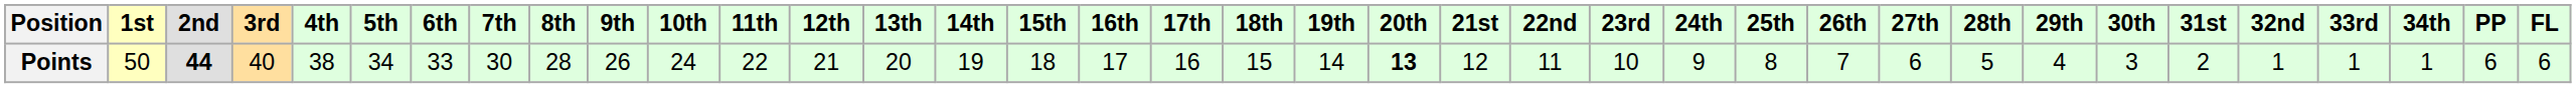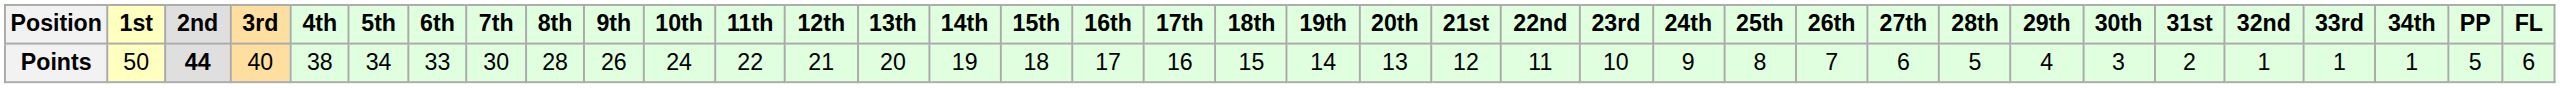 <table class="wikitable" style="font-size:75%; text-align:center">
 <tr>
 <th>Position</th>
 <td style="background:#ffffbf;"> <strong>1st</strong> </td>
 <td style="background:#dfdfdf;"> <strong>2nd</strong> </td>
 <td style="background:#ffdf9f;"> <strong>3rd</strong> </td>
 <td style="background:#dfffdf;"> <strong>4th</strong> </td>
 <td style="background:#dfffdf;"> <strong>5th</strong> </td>
 <td style="background:#dfffdf;"> <strong>6th</strong> </td>
 <td style="background:#dfffdf;"> <strong>7th</strong> </td>
 <td style="background:#dfffdf;"> <strong>8th</strong> </td>
 <td style="background:#dfffdf;"> <strong>9th</strong> </td>
 <td style="background:#dfffdf;"> <strong>10th</strong> </td>
 <td style="background:#dfffdf;"> <strong>11th</strong> </td>
 <td style="background:#dfffdf;"> <strong>12th</strong> </td>
 <td style="background:#dfffdf;"> <strong>13th</strong> </td>
 <td style="background:#dfffdf;"> <strong>14th</strong> </td>
 <td style="background:#dfffdf;"> <strong>15th</strong> </td>
 <td style="background:#dfffdf;"> <strong>16th</strong> </td>
 <td style="background:#dfffdf;"> <strong>17th</strong> </td>
 <td style="background:#dfffdf;"> <strong>18th</strong> </td>
 <td style="background:#dfffdf;"> <strong>19th</strong> </td>
 <td style="background:#dfffdf;"> <strong>20th</strong> </td>
 <td style="background:#dfffdf;"> <strong>21st</strong> </td>
 <td style="background:#dfffdf;"> <strong>22nd</strong> </td>
 <td style="background:#dfffdf;"> <strong>23rd</strong> </td>
 <td style="background:#dfffdf;"> <strong>24th</strong> </td>
 <td style="background:#dfffdf;"> <strong>25th</strong> </td>
 <td style="background:#dfffdf;"> <strong>26th</strong> </td>
 <td style="background:#dfffdf;"> <strong>27th</strong> </td>
 <td style="background:#dfffdf;"> <strong>28th</strong> </td>
 <td style="background:#dfffdf;"> <strong>29th</strong> </td>
 <td style="background:#dfffdf;"> <strong>30th</strong> </td>
 <td style="background:#dfffdf;"> <strong>31st</strong> </td>
 <td style="background:#dfffdf;"> <strong>32nd</strong> </td>
 <td style="background:#dfffdf;"> <strong>33rd</strong> </td>
 <td style="background:#dfffdf;"> <strong>34th</strong> </td>
 <td style="background:#dfffdf;"> <strong>PP</strong> </td>
 <td style="background:#dfffdf;"> <strong>FL</strong> </td>
 </tr>
 <tr>
 <th>Points</th>
 <td style="background:#ffffbf;">50</td>
 <td style="background:#dfdfdf;"><strong>44</strong></td>
 <td style="background:#ffdf9f;">40</td>
 <td style="background:#dfffdf;">38</td>
 <td style="background:#dfffdf;">34</td>
 <td style="background:#dfffdf;">33</td>
 <td style="background:#dfffdf;">30</td>
 <td style="background:#dfffdf;">28</td>
 <td style="background:#dfffdf;">26</td>
 <td style="background:#dfffdf;">24</td>
 <td style="background:#dfffdf;">22</td>
 <td style="background:#dfffdf;">21</td>
 <td style="background:#dfffdf;">20</td>
 <td style="background:#dfffdf;">19</td>
 <td style="background:#dfffdf;">18</td>
 <td style="background:#dfffdf;">17</td>
 <td style="background:#dfffdf;">16</td>
 <td style="background:#dfffdf;">15</td>
 <td style="background:#dfffdf;">14</td>
-<td style="background:#dfffdf;"><strong>13</strong></td>
+<td style="background:#dfffdf;">13</td>
 <td style="background:#dfffdf;">12</td>
 <td style="background:#dfffdf;">11</td>
 <td style="background:#dfffdf;">10</td>
 <td style="background:#dfffdf;">9</td>
 <td style="background:#dfffdf;">8</td>
 <td style="background:#dfffdf;">7</td>
 <td style="background:#dfffdf;">6</td>
 <td style="background:#dfffdf;">5</td>
 <td style="background:#dfffdf;">4</td>
 <td style="background:#dfffdf;">3</td>
 <td style="background:#dfffdf;">2</td>
 <td style="background:#dfffdf;">1</td>
 <td style="background:#dfffdf;">1</td>
 <td style="background:#dfffdf;">1</td>
-<td style="background:#dfffdf;">6</td>
+<td style="background:#dfffdf;">5</td>
 <td style="background:#dfffdf;">6</td>
 </tr>
 </table>
